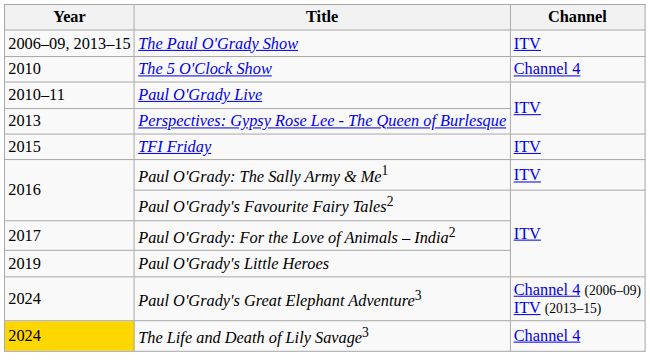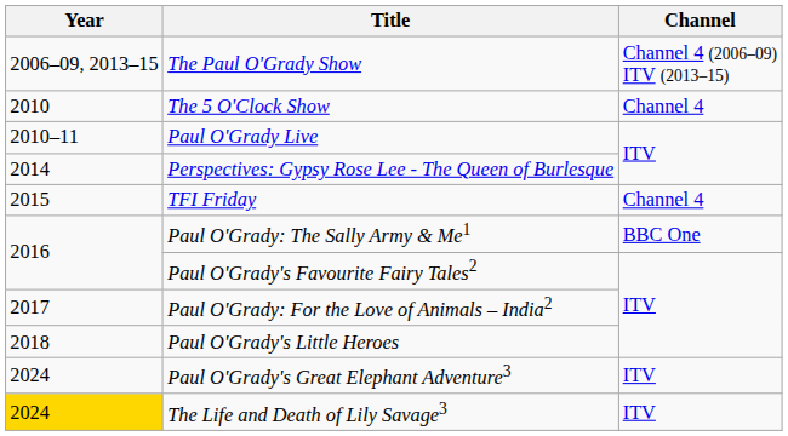 <table class="wikitable" border="1">
 <tr>
 <th>Year</th>
 <th>Title</th>
 <th>Channel</th>
 </tr>
 <tr>
 <td>2006–09, 2013–15</td>
 <td><em><a href='#'>The Paul O'Grady Show</a></em></td>
-<td><a href='#'>ITV</a></td>
+<td><a href='#'>Channel 4</a> <small>(2006–09)</small><br><a href='#'>ITV</a> <small>(2013–15)</small></td>
 </tr>
 <tr>
 <td>2010</td>
 <td><em><a href='#'>The 5 O'Clock Show</a></em></td>
 <td><a href='#'>Channel 4</a></td>
 </tr>
 <tr>
 <td>2010–11</td>
 <td><em><a href='#'>Paul O'Grady Live</a></em></td>
 <td rowspan=2><a href='#'>ITV</a></td>
 </tr>
 <tr>
-<td>2013</td>
+<td>2014</td>
 <td><em><a href='#'>Perspectives: Gypsy Rose Lee - The Queen of Burlesque</a></em></td>
 </tr>
 <tr>
 <td>2015</td>
 <td><em><a href='#'>TFI Friday</a></em></td>
-<td><a href='#'>ITV</a></td>
+<td><a href='#'>Channel 4</a></td>
 </tr>
 <tr>
 <td rowspan=2>2016</td>
 <td><em>Paul O'Grady: The Sally Army & Me</em><sup>1</sup></td>
-<td><a href='#'>ITV</a></td>
+<td><a href='#'>BBC One</a></td>
 </tr>
 <tr>
 <td><em>Paul O'Grady's Favourite Fairy Tales</em><sup>2</sup></td>
 <td rowspan="3"><a href='#'>ITV</a></td>
 </tr>
 <tr>
 <td>2017</td>
 <td><em>Paul O'Grady: For the Love of Animals – India</em><sup>2</sup></td>
 </tr>
 <tr>
-<td>2019</td>
+<td>2018</td>
 <td><em>Paul O'Grady's Little Heroes</em></td>
 </tr>
 <tr>
 <td>2024</td>
 <td><em>Paul O'Grady's Great Elephant Adventure</em><sup>3</sup></td>
-<td><a href='#'>Channel 4</a> <small>(2006–09)</small><br><a href='#'>ITV</a> <small>(2013–15)</small></td>
+<td><a href='#'>ITV</a></td>
 </tr>
 <tr>
 <td style="background: gold;">2024</td>
 <td><em>The Life and Death of Lily Savage</em><sup>3</sup></td>
-<td><a href='#'>Channel 4</a></td>
+<td><a href='#'>ITV</a></td>
 </tr>
 </table>
